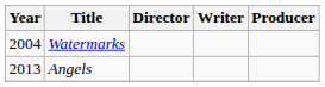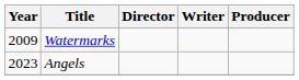 <table class="wikitable">
 <tr>
 <th>Year</th>
 <th>Title</th>
 <th>Director</th>
 <th>Writer</th>
 <th>Producer</th>
 </tr>
 <tr>
-<td>2004</td>
+<td>2009</td>
 <td><em><a href='#'>Watermarks</a></em></td>
 <td></td>
 <td></td>
 <td></td>
 </tr>
 <tr>
-<td>2013</td>
+<td>2023</td>
 <td><em>Angels</em></td>
 <td></td>
 <td></td>
 <td></td>
 </tr>
 <tr>
 </tr>
 </table>
